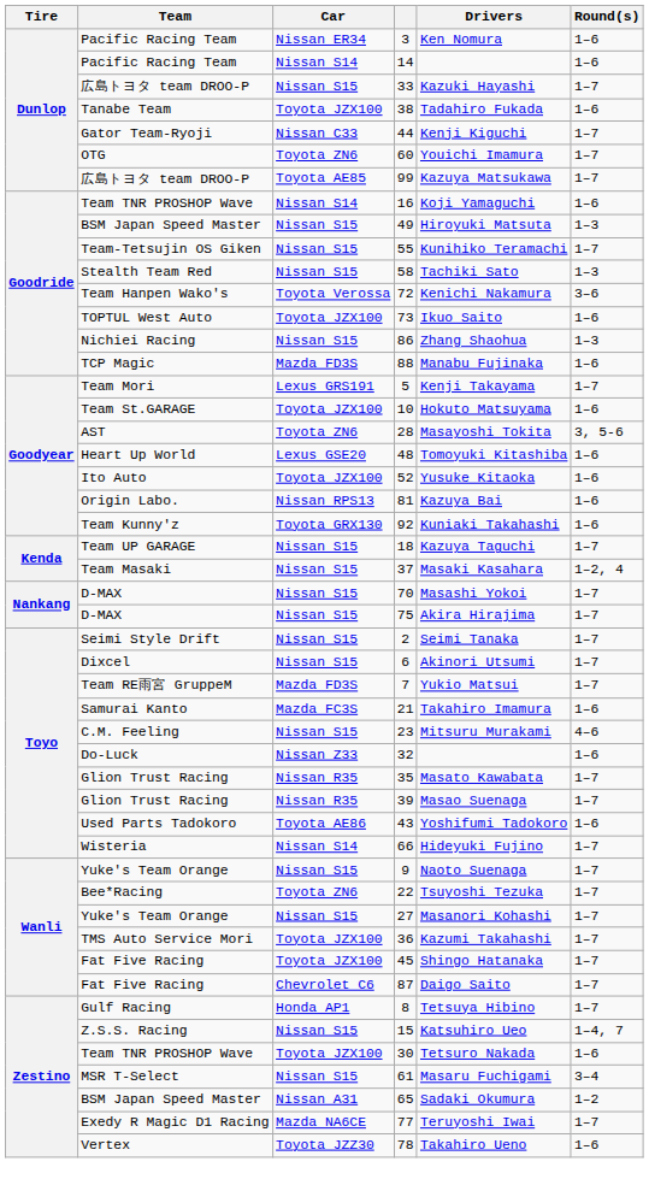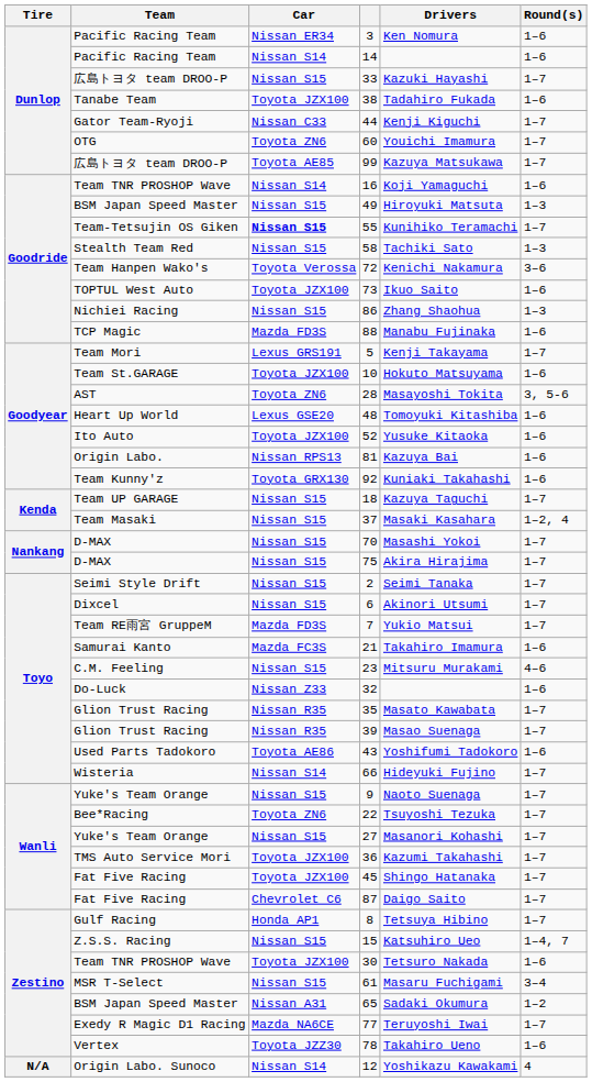 <table class="wikitable" style="font-size: 90%">
 <tr>
 <th>Tire</th>
 <th>Team</th>
 <th>Car</th>
 <th></th>
 <th>Drivers</th>
 <th>Round(s)</th>
 </tr>
 <tr>
 <th rowspan=7><a href='#'>Dunlop</a></th>
 <td>Pacific Racing Team</td>
 <td><a href='#'>Nissan ER34</a></td>
 <td align=center>3</td>
 <td> <a href='#'>Ken Nomura</a></td>
 <td>1–6</td>
 </tr>
 <tr>
 <td>Pacific Racing Team</td>
 <td><a href='#'>Nissan S14</a></td>
 <td align=center>14</td>
 <td> </td>
 <td>1–6</td>
 </tr>
 <tr>
 <td>広島トヨタ team DROO-P</td>
 <td><a href='#'>Nissan S15</a></td>
 <td align=center>33</td>
 <td> <a href='#'>Kazuki Hayashi</a></td>
 <td>1–7</td>
 </tr>
 <tr>
 <td>Tanabe Team</td>
 <td><a href='#'>Toyota JZX100</a></td>
 <td align=center>38</td>
 <td> <a href='#'>Tadahiro Fukada</a></td>
 <td>1–6</td>
 </tr>
 <tr>
 <td>Gator Team-Ryoji</td>
 <td><a href='#'>Nissan C33</a></td>
 <td align=center>44</td>
 <td> <a href='#'>Kenji Kiguchi</a></td>
 <td>1–7</td>
 </tr>
 <tr>
 <td>OTG</td>
 <td><a href='#'>Toyota ZN6</a></td>
 <td align=center>60</td>
 <td> <a href='#'>Youichi Imamura</a></td>
 <td>1–7</td>
 </tr>
 <tr>
 <td>広島トヨタ team DROO-P</td>
 <td><a href='#'>Toyota AE85</a></td>
 <td align=center>99</td>
 <td> <a href='#'>Kazuya Matsukawa</a></td>
 <td>1–7</td>
 </tr>
 <tr>
 <th rowspan=8><a href='#'>Goodride</a></th>
 <td>Team TNR PROSHOP Wave</td>
 <td><a href='#'>Nissan S14</a></td>
 <td align=center>16</td>
 <td> <a href='#'>Koji Yamaguchi</a></td>
 <td>1–6</td>
 </tr>
 <tr>
 <td>BSM Japan Speed Master</td>
 <td><a href='#'>Nissan S15</a></td>
 <td align=center>49</td>
 <td> <a href='#'>Hiroyuki Matsuta</a></td>
 <td>1–3</td>
 </tr>
 <tr>
 <td>Team-Tetsujin OS Giken</td>
-<td><a href='#'>Nissan S15</a></td>
+<td><strong><a href='#'>Nissan S15</a></strong></td>
 <td align=center>55</td>
 <td> <a href='#'>Kunihiko Teramachi</a></td>
 <td>1–7</td>
 </tr>
 <tr>
 <td>Stealth Team Red</td>
 <td><a href='#'>Nissan S15</a></td>
 <td align=center>58</td>
 <td> <a href='#'>Tachiki Sato</a></td>
 <td>1–3</td>
 </tr>
 <tr>
 <td>Team Hanpen Wako's</td>
 <td><a href='#'>Toyota Verossa</a></td>
 <td align=center>72</td>
 <td> <a href='#'>Kenichi Nakamura</a></td>
 <td>3–6</td>
 </tr>
 <tr>
 <td>TOPTUL West Auto</td>
 <td><a href='#'>Toyota JZX100</a></td>
 <td align=center>73</td>
 <td> <a href='#'>Ikuo Saito</a></td>
 <td>1–6</td>
 </tr>
 <tr>
 <td>Nichiei Racing</td>
 <td><a href='#'>Nissan S15</a></td>
 <td align=center>86</td>
 <td> <a href='#'>Zhang Shaohua</a></td>
 <td>1–3</td>
 </tr>
 <tr>
 <td>TCP Magic</td>
 <td><a href='#'>Mazda FD3S</a></td>
 <td align=center>88</td>
 <td> <a href='#'>Manabu Fujinaka</a></td>
 <td>1–6</td>
 </tr>
 <tr>
 <th rowspan=7><a href='#'>Goodyear</a></th>
 <td>Team Mori</td>
 <td><a href='#'>Lexus GRS191</a></td>
 <td align=center>5</td>
 <td> <a href='#'>Kenji Takayama</a></td>
 <td>1–7</td>
 </tr>
 <tr>
 <td>Team St.GARAGE</td>
 <td><a href='#'>Toyota JZX100</a></td>
 <td align=center>10</td>
 <td> <a href='#'>Hokuto Matsuyama</a></td>
 <td>1–6</td>
 </tr>
 <tr>
 <td>AST</td>
 <td><a href='#'>Toyota ZN6</a></td>
 <td align=center>28</td>
 <td> <a href='#'>Masayoshi Tokita</a></td>
 <td>3, 5-6</td>
 </tr>
 <tr>
 <td>Heart Up World</td>
 <td><a href='#'>Lexus GSE20</a></td>
 <td align=center>48</td>
 <td> <a href='#'>Tomoyuki Kitashiba</a></td>
 <td>1–6</td>
 </tr>
 <tr>
 <td>Ito Auto</td>
 <td><a href='#'>Toyota JZX100</a></td>
 <td align=center>52</td>
 <td> <a href='#'>Yusuke Kitaoka</a></td>
 <td>1–6</td>
 </tr>
 <tr>
 <td>Origin Labo.</td>
 <td><a href='#'>Nissan RPS13</a></td>
 <td align=center>81</td>
 <td> <a href='#'>Kazuya Bai</a></td>
 <td>1–6</td>
 </tr>
 <tr>
 <td>Team Kunny'z</td>
 <td><a href='#'>Toyota GRX130</a></td>
 <td align=center>92</td>
 <td> <a href='#'>Kuniaki Takahashi</a></td>
 <td>1–6</td>
 </tr>
 <tr>
 <th rowspan=2><a href='#'>Kenda</a></th>
 <td>Team UP GARAGE</td>
 <td><a href='#'>Nissan S15</a></td>
 <td align=center>18</td>
 <td> <a href='#'>Kazuya Taguchi</a></td>
 <td>1–7</td>
 </tr>
 <tr>
 <td>Team Masaki</td>
 <td><a href='#'>Nissan S15</a></td>
 <td align=center>37</td>
 <td> <a href='#'>Masaki Kasahara</a></td>
 <td>1–2, 4</td>
 </tr>
 <tr>
 <th rowspan=2><a href='#'>Nankang</a></th>
 <td>D-MAX</td>
 <td><a href='#'>Nissan S15</a></td>
 <td align=center>70</td>
 <td> <a href='#'>Masashi Yokoi</a></td>
 <td>1–7</td>
 </tr>
 <tr>
 <td>D-MAX</td>
 <td><a href='#'>Nissan S15</a></td>
 <td align=center>75</td>
 <td> <a href='#'>Akira Hirajima</a></td>
 <td>1–7</td>
 </tr>
 <tr>
 <th rowspan=10><a href='#'>Toyo</a></th>
 <td>Seimi Style Drift</td>
 <td><a href='#'>Nissan S15</a></td>
 <td align=center>2</td>
 <td> <a href='#'>Seimi Tanaka</a></td>
 <td>1–7</td>
 </tr>
 <tr>
 <td>Dixcel</td>
 <td><a href='#'>Nissan S15</a></td>
 <td align=center>6</td>
 <td> <a href='#'>Akinori Utsumi</a></td>
 <td>1–7</td>
 </tr>
 <tr>
 <td>Team RE雨宮 GruppeM</td>
 <td><a href='#'>Mazda FD3S</a></td>
 <td align=center>7</td>
 <td> <a href='#'>Yukio Matsui</a></td>
 <td>1–7</td>
 </tr>
 <tr>
 <td>Samurai Kanto</td>
 <td><a href='#'>Mazda FC3S</a></td>
 <td align=center>21</td>
 <td> <a href='#'>Takahiro Imamura</a></td>
 <td>1–6</td>
 </tr>
 <tr>
 <td>C.M. Feeling</td>
 <td><a href='#'>Nissan S15</a></td>
 <td align=center>23</td>
 <td> <a href='#'>Mitsuru Murakami</a></td>
 <td>4–6</td>
 </tr>
 <tr>
 <td>Do-Luck</td>
 <td><a href='#'>Nissan Z33</a></td>
 <td align=center>32</td>
 <td> </td>
 <td>1–6</td>
 </tr>
 <tr>
 <td>Glion Trust Racing</td>
 <td><a href='#'>Nissan R35</a></td>
 <td align=center>35</td>
 <td> <a href='#'>Masato Kawabata</a></td>
 <td>1–7</td>
 </tr>
 <tr>
 <td>Glion Trust Racing</td>
 <td><a href='#'>Nissan R35</a></td>
 <td align=center>39</td>
 <td> <a href='#'>Masao Suenaga</a></td>
 <td>1–7</td>
 </tr>
 <tr>
 <td>Used Parts Tadokoro</td>
 <td><a href='#'>Toyota AE86</a></td>
 <td align=center>43</td>
 <td> <a href='#'>Yoshifumi Tadokoro</a></td>
 <td>1–6</td>
 </tr>
 <tr>
 <td>Wisteria</td>
 <td><a href='#'>Nissan S14</a></td>
 <td align=center>66</td>
 <td> <a href='#'>Hideyuki Fujino</a></td>
 <td>1–7</td>
 </tr>
 <tr>
 <th rowspan=6><a href='#'>Wanli</a></th>
 <td>Yuke's Team Orange</td>
 <td><a href='#'>Nissan S15</a></td>
 <td align=center>9</td>
 <td> <a href='#'>Naoto Suenaga</a></td>
 <td>1–7</td>
 </tr>
 <tr>
 <td>Bee*Racing</td>
 <td><a href='#'>Toyota ZN6</a></td>
 <td align=center>22</td>
 <td> <a href='#'>Tsuyoshi Tezuka</a></td>
 <td>1–7</td>
 </tr>
 <tr>
 <td>Yuke's Team Orange</td>
 <td><a href='#'>Nissan S15</a></td>
 <td align=center>27</td>
 <td> <a href='#'>Masanori Kohashi</a></td>
 <td>1–7</td>
 </tr>
 <tr>
 <td>TMS Auto Service Mori</td>
 <td><a href='#'>Toyota JZX100</a></td>
 <td align=center>36</td>
 <td> <a href='#'>Kazumi Takahashi</a></td>
 <td>1–7</td>
 </tr>
 <tr>
 <td>Fat Five Racing</td>
 <td><a href='#'>Toyota JZX100</a></td>
 <td align=center>45</td>
 <td> <a href='#'>Shingo Hatanaka</a></td>
 <td>1–7</td>
 </tr>
 <tr>
 <td>Fat Five Racing</td>
 <td><a href='#'>Chevrolet C6</a></td>
 <td align=center>87</td>
 <td> <a href='#'>Daigo Saito</a></td>
 <td>1–7</td>
 </tr>
 <tr>
 <th rowspan=7><a href='#'>Zestino</a></th>
 <td>Gulf Racing</td>
 <td><a href='#'>Honda AP1</a></td>
 <td align=center>8</td>
 <td> <a href='#'>Tetsuya Hibino</a></td>
 <td>1–7</td>
 </tr>
 <tr>
 <td>Z.S.S. Racing</td>
 <td><a href='#'>Nissan S15</a></td>
 <td align=center>15</td>
 <td> <a href='#'>Katsuhiro Ueo</a></td>
 <td>1–4, 7</td>
 </tr>
 <tr>
 <td>Team TNR PROSHOP Wave</td>
 <td><a href='#'>Toyota JZX100</a></td>
 <td align=center>30</td>
 <td> <a href='#'>Tetsuro Nakada</a></td>
 <td>1–6</td>
 </tr>
 <tr>
 <td>MSR T-Select</td>
 <td><a href='#'>Nissan S15</a></td>
 <td align=center>61</td>
 <td> <a href='#'>Masaru Fuchigami</a></td>
 <td>3–4</td>
 </tr>
 <tr>
 <td>BSM Japan Speed Master</td>
 <td><a href='#'>Nissan A31</a></td>
 <td align=center>65</td>
 <td> <a href='#'>Sadaki Okumura</a></td>
 <td>1–2</td>
 </tr>
 <tr>
 <td>Exedy R Magic D1 Racing</td>
 <td><a href='#'>Mazda NA6CE</a></td>
 <td align=center>77</td>
 <td> <a href='#'>Teruyoshi Iwai</a></td>
 <td>1–7</td>
 </tr>
 <tr>
 <td>Vertex</td>
 <td><a href='#'>Toyota JZZ30</a></td>
 <td align=center>78</td>
 <td> <a href='#'>Takahiro Ueno</a></td>
 <td>1–6</td>
 </tr>
+<tr>
+<th rowspan=1>N/A</th>
+<td>Origin Labo. Sunoco</td>
+<td><a href='#'>Nissan S14</a></td>
+<td align=center>12</td>
+<td> <a href='#'>Yoshikazu Kawakami</a></td>
+<td>4</td>
+</tr>
 </table>
